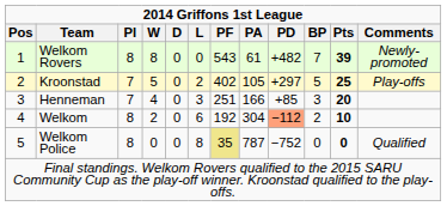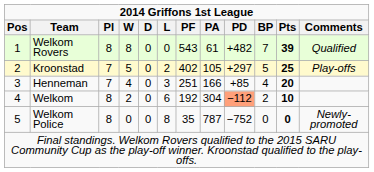 <table class="wikitable"  style="text-align:center; line-height:90%; font-size:90%; width:75%;">
 <tr>
 <td colspan=12><strong>2014 Griffons 1st League</strong></td>
 </tr>
 <tr>
 <th style="width:6%;">Pos</th>
 <th style="width:20%;">Team</th>
 <th style="width:6%;">Pl</th>
 <th style="width:6%;">W</th>
 <th style="width:6%;">D</th>
 <th style="width:6%;">L</th>
 <th style="width:6%;">PF</th>
 <th style="width:6%;">PA</th>
 <th style="width:6%;">PD</th>
 <th style="width:6%;">BP</th>
 <th style="width:6%;">Pts</th>
 <th style="width:20%;">Comments<br></th>
 </tr>
 <tr bgcolor="#E8FFD8">
 <td>1</td>
 <td style="text-align:left;">Welkom Rovers</td>
 <td>8</td>
 <td>8</td>
 <td>0</td>
 <td>0</td>
 <td>543</td>
 <td>61</td>
 <td>+482</td>
 <td>7</td>
 <td><strong>39</strong></td>
-<td><em>Newly-promoted</em></td>
+<td><em>Qualified</em></td>
 </tr>
 <tr bgcolor="#FFFACD">
 <td>2</td>
 <td style="text-align:left;">Kroonstad</td>
 <td>7</td>
 <td>5</td>
 <td>0</td>
 <td>2</td>
 <td>402</td>
 <td>105</td>
 <td>+297</td>
 <td>5</td>
 <td><strong>25</strong></td>
 <td><em>Play-offs</em></td>
 </tr>
 <tr>
 <td>3</td>
 <td style="text-align:left;">Henneman</td>
 <td>7</td>
 <td>4</td>
 <td>0</td>
 <td>3</td>
 <td>251</td>
 <td>166</td>
 <td>+85</td>
-<td>3</td>
+<td>4</td>
 <td><strong>20</strong></td>
 <td></td>
 </tr>
 <tr>
 <td>4</td>
 <td style="text-align:left;">Welkom</td>
 <td>8</td>
 <td>2</td>
 <td>0</td>
 <td>6</td>
 <td>192</td>
 <td>304</td>
 <td style="background: lightsalmon;">−112</td>
 <td>2</td>
 <td><strong>10</strong></td>
 <td></td>
 </tr>
 <tr>
 <td>5</td>
 <td style="text-align:left;">Welkom Police</td>
 <td>8</td>
 <td>0</td>
 <td>0</td>
 <td>8</td>
-<td style="background: khaki;">35</td>
+<td>35</td>
 <td>787</td>
 <td>−752</td>
 <td>0</td>
 <td><strong>0</strong></td>
-<td><em>Qualified</em></td>
+<td><em>Newly-promoted</em></td>
 </tr>
 <tr>
 <td colspan=12><em>Final standings. Welkom Rovers qualified to the 2015 SARU Community Cup as the play-off winner. Kroonstad qualified to the play-offs.</em></td>
 </tr>
 </table>
